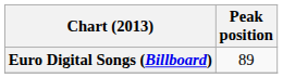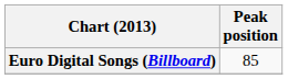 <table class="wikitable sortable plainrowheaders" style="text-align:center;">
 <tr>
 <th scope="col">Chart (2013)</th>
 <th scope="col">Peak<br>position</th>
 </tr>
 <tr>
 <th scope="row">Euro Digital Songs (<a href='#'><em>Billboard</em></a>)</th>
-<td>89</td>
+<td>85</td>
 </tr>
 <tr>
 </tr>
 <tr>
 </tr>
 <tr>
 </tr>
 </table>
